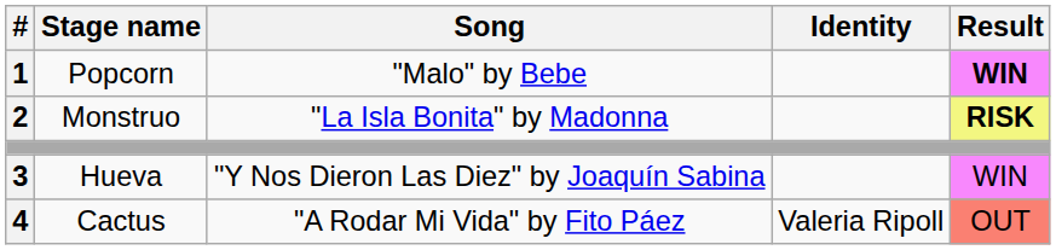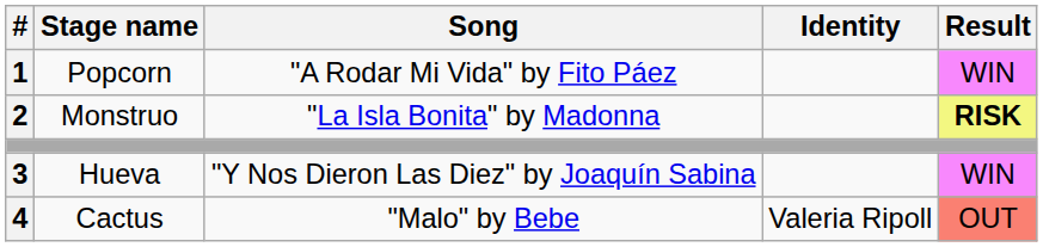 <table class="wikitable plainrowheaders" style="text-align: center;">
 <tr>
 <th>#</th>
 <th>Stage name</th>
 <th>Song</th>
 <th>Identity</th>
 <th>Result</th>
 </tr>
 <tr>
 <th>1</th>
 <td>Popcorn</td>
-<td>"Malo" by <a href='#'>Bebe</a></td>
+<td>"A Rodar Mi Vida" by <a href='#'>Fito Páez</a></td>
 <td></td>
-<td bgcolor="#F888FD"><strong>WIN</strong></td>
+<td bgcolor="#F888FD">WIN</td>
 </tr>
 <tr>
 <th><strong>2</strong></th>
 <td>Monstruo</td>
 <td>"<a href='#'>La Isla Bonita</a>" by <a href='#'>Madonna</a></td>
 <td></td>
 <td bgcolor="#F3F781"><strong>RISK</strong></td>
 </tr>
 <tr>
 <td colspan="5" style="background:darkgray"></td>
 </tr>
 <tr>
 <th><strong>3</strong></th>
 <td>Hueva</td>
 <td>"Y Nos Dieron Las Diez" by <a href='#'>Joaquín Sabina</a></td>
 <td></td>
 <td bgcolor="#F888FD">WIN</td>
 </tr>
 <tr>
 <th><strong>4</strong></th>
 <td>Cactus</td>
-<td>"A Rodar Mi Vida" by <a href='#'>Fito Páez</a></td>
+<td>"Malo" by <a href='#'>Bebe</a></td>
 <td>Valeria Ripoll</td>
 <td bgcolor="salmon">OUT</td>
 </tr>
 </table>
